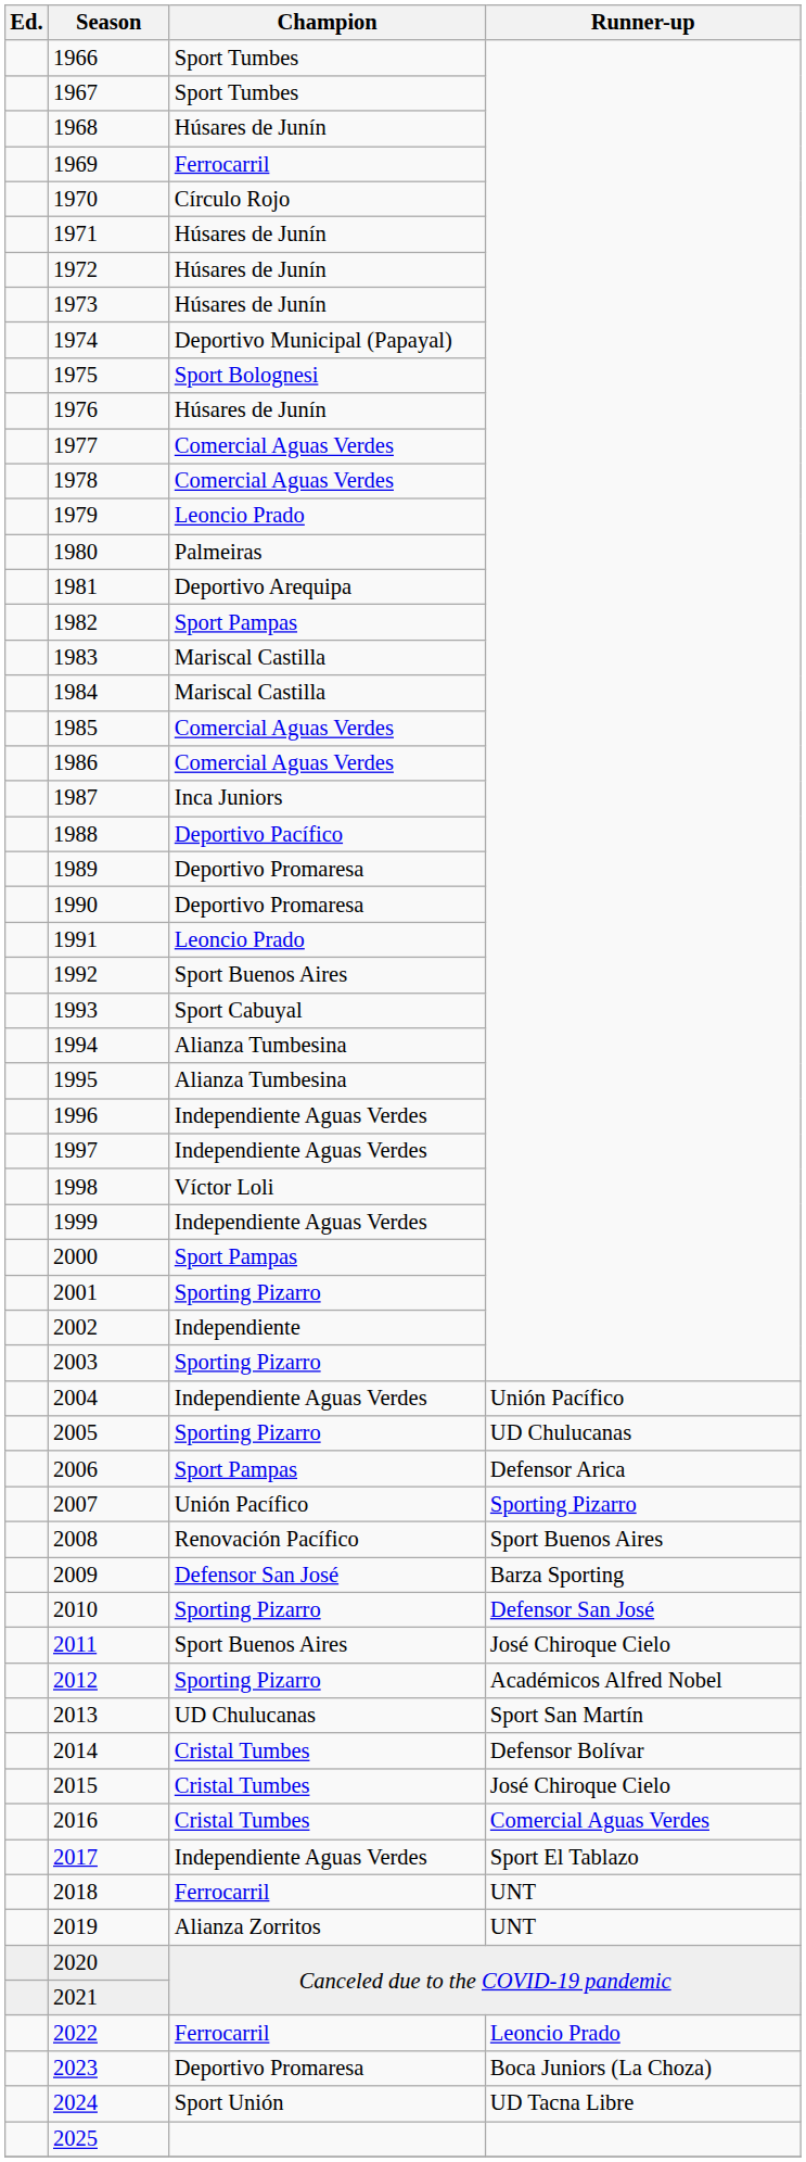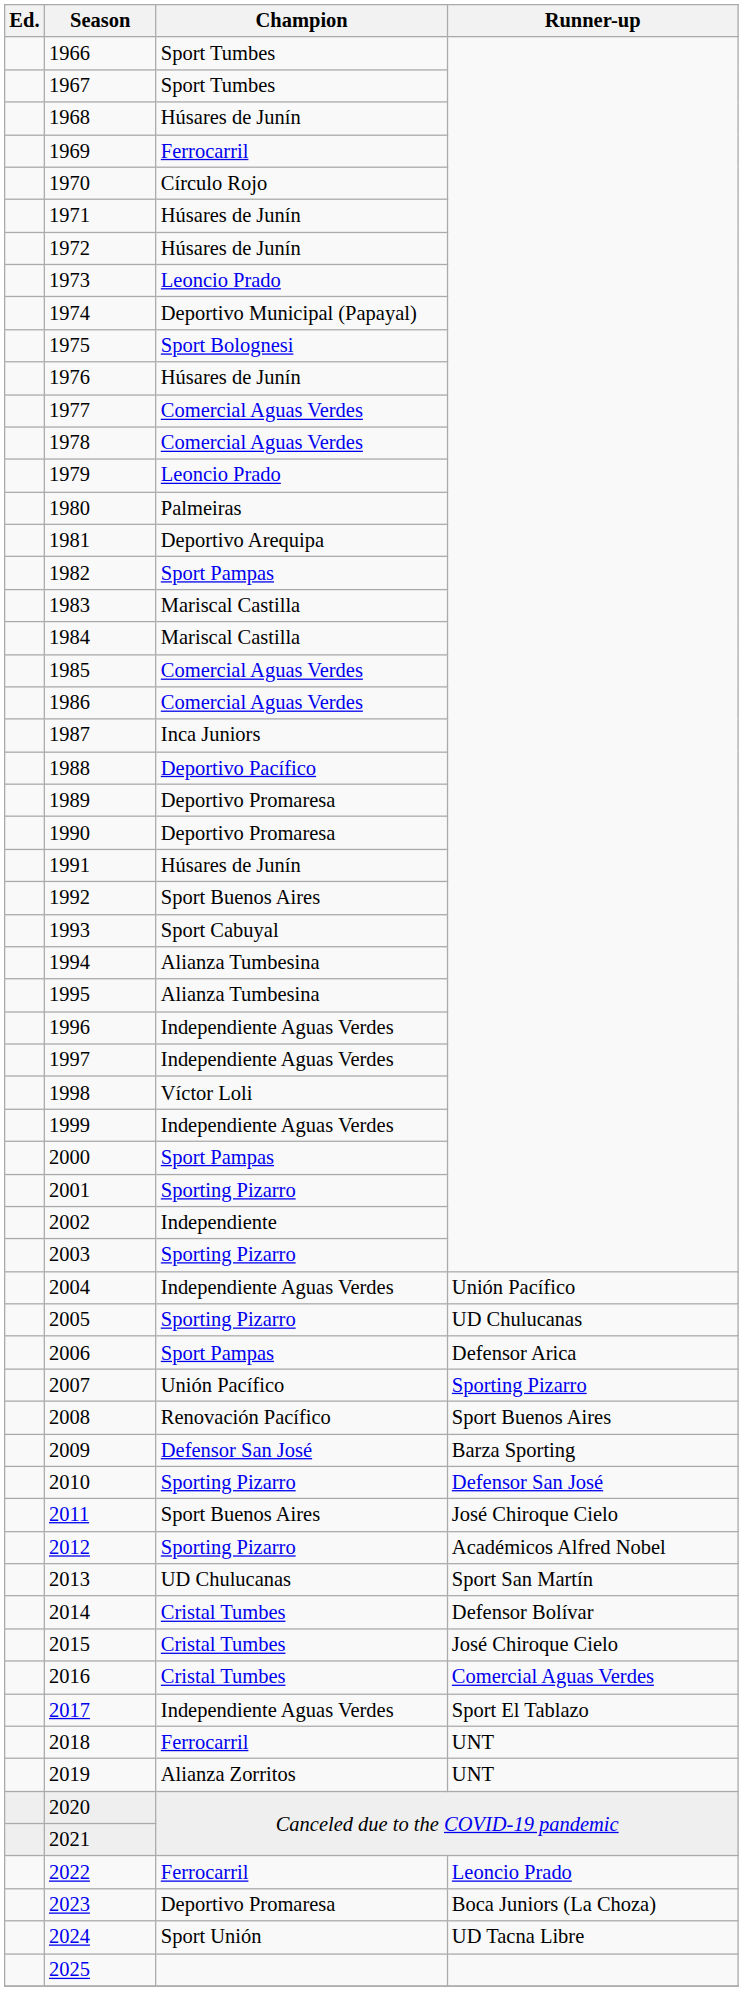 <table class="wikitable sortable">
 <tr>
 <th width=px>Ed.</th>
 <th width=80px>Season</th>
 <th width=220px>Champion</th>
 <th width=220px>Runner-up</th>
 </tr>
 <tr>
 <td></td>
 <td>1966</td>
 <td>Sport Tumbes</td>
 </tr>
 <tr>
 <td></td>
 <td>1967</td>
 <td>Sport Tumbes</td>
 </tr>
 <tr>
 <td></td>
 <td>1968</td>
 <td>Húsares de Junín</td>
 </tr>
 <tr>
 <td></td>
 <td>1969</td>
 <td><a href='#'>Ferrocarril</a></td>
 </tr>
 <tr>
 <td></td>
 <td>1970</td>
 <td>Círculo Rojo</td>
 </tr>
 <tr>
 <td></td>
 <td>1971</td>
 <td>Húsares de Junín</td>
 </tr>
 <tr>
 <td></td>
 <td>1972</td>
 <td>Húsares de Junín</td>
 </tr>
 <tr>
 <td></td>
 <td>1973</td>
-<td>Húsares de Junín</td>
+<td><a href='#'>Leoncio Prado</a></td>
 </tr>
 <tr>
 <td></td>
 <td>1974</td>
 <td>Deportivo Municipal (Papayal)</td>
 </tr>
 <tr>
 <td></td>
 <td>1975</td>
 <td><a href='#'>Sport Bolognesi</a></td>
 </tr>
 <tr>
 <td></td>
 <td>1976</td>
 <td>Húsares de Junín</td>
 </tr>
 <tr>
 <td></td>
 <td>1977</td>
 <td><a href='#'>Comercial Aguas Verdes</a></td>
 </tr>
 <tr>
 <td></td>
 <td>1978</td>
 <td><a href='#'>Comercial Aguas Verdes</a></td>
 </tr>
 <tr>
 <td></td>
 <td>1979</td>
 <td><a href='#'>Leoncio Prado</a></td>
 </tr>
 <tr>
 <td></td>
 <td>1980</td>
 <td>Palmeiras</td>
 </tr>
 <tr>
 <td></td>
 <td>1981</td>
 <td>Deportivo Arequipa</td>
 </tr>
 <tr>
 <td></td>
 <td>1982</td>
 <td><a href='#'>Sport Pampas</a></td>
 </tr>
 <tr>
 <td></td>
 <td>1983</td>
 <td>Mariscal Castilla</td>
 </tr>
 <tr>
 <td></td>
 <td>1984</td>
 <td>Mariscal Castilla</td>
 </tr>
 <tr>
 <td></td>
 <td>1985</td>
 <td><a href='#'>Comercial Aguas Verdes</a></td>
 </tr>
 <tr>
 <td></td>
 <td>1986</td>
 <td><a href='#'>Comercial Aguas Verdes</a></td>
 </tr>
 <tr>
 <td></td>
 <td>1987</td>
 <td>Inca Juniors</td>
 </tr>
 <tr>
 <td></td>
 <td>1988</td>
 <td><a href='#'>Deportivo Pacífico</a></td>
 </tr>
 <tr>
 <td></td>
 <td>1989</td>
 <td>Deportivo Promaresa</td>
 </tr>
 <tr>
 <td></td>
 <td>1990</td>
 <td>Deportivo Promaresa</td>
 </tr>
 <tr>
 <td></td>
 <td>1991</td>
-<td><a href='#'>Leoncio Prado</a></td>
+<td>Húsares de Junín</td>
 </tr>
 <tr>
 <td></td>
 <td>1992</td>
 <td>Sport Buenos Aires</td>
 </tr>
 <tr>
 <td></td>
 <td>1993</td>
 <td>Sport Cabuyal</td>
 </tr>
 <tr>
 <td></td>
 <td>1994</td>
 <td>Alianza Tumbesina</td>
 </tr>
 <tr>
 <td></td>
 <td>1995</td>
 <td>Alianza Tumbesina</td>
 </tr>
 <tr>
 <td></td>
 <td>1996</td>
 <td>Independiente Aguas Verdes</td>
 </tr>
 <tr>
 <td></td>
 <td>1997</td>
 <td>Independiente Aguas Verdes</td>
 </tr>
 <tr>
 <td></td>
 <td>1998</td>
 <td>Víctor Loli</td>
 </tr>
 <tr>
 <td></td>
 <td>1999</td>
 <td>Independiente Aguas Verdes</td>
 </tr>
 <tr>
 <td></td>
 <td>2000</td>
 <td><a href='#'>Sport Pampas</a></td>
 </tr>
 <tr>
 <td></td>
 <td>2001</td>
 <td><a href='#'>Sporting Pizarro</a></td>
 </tr>
 <tr>
 <td></td>
 <td>2002</td>
 <td>Independiente</td>
 </tr>
 <tr>
 <td></td>
 <td>2003</td>
 <td><a href='#'>Sporting Pizarro</a></td>
 </tr>
 <tr>
 <td></td>
 <td>2004</td>
 <td>Independiente Aguas Verdes</td>
 <td>Unión Pacífico</td>
 </tr>
 <tr>
 <td></td>
 <td>2005</td>
 <td><a href='#'>Sporting Pizarro</a></td>
 <td>UD Chulucanas</td>
 </tr>
 <tr>
 <td></td>
 <td>2006</td>
 <td><a href='#'>Sport Pampas</a></td>
 <td>Defensor Arica</td>
 </tr>
 <tr>
 <td></td>
 <td>2007</td>
 <td>Unión Pacífico</td>
 <td><a href='#'>Sporting Pizarro</a></td>
 </tr>
 <tr>
 <td></td>
 <td>2008</td>
 <td>Renovación Pacífico</td>
 <td>Sport Buenos Aires</td>
 </tr>
 <tr>
 <td></td>
 <td>2009</td>
 <td><a href='#'>Defensor San José</a></td>
 <td>Barza Sporting</td>
 </tr>
 <tr>
 <td></td>
 <td>2010</td>
 <td><a href='#'>Sporting Pizarro</a></td>
 <td><a href='#'>Defensor San José</a></td>
 </tr>
 <tr>
 <td></td>
 <td><a href='#'>2011</a></td>
 <td>Sport Buenos Aires</td>
 <td>José Chiroque Cielo</td>
 </tr>
 <tr>
 <td></td>
 <td><a href='#'>2012</a></td>
 <td><a href='#'>Sporting Pizarro</a></td>
 <td>Académicos Alfred Nobel</td>
 </tr>
 <tr>
 <td></td>
 <td>2013</td>
 <td>UD Chulucanas</td>
 <td>Sport San Martín</td>
 </tr>
 <tr>
 <td></td>
 <td>2014</td>
 <td><a href='#'>Cristal Tumbes</a></td>
 <td>Defensor Bolívar</td>
 </tr>
 <tr>
 <td></td>
 <td>2015</td>
 <td><a href='#'>Cristal Tumbes</a></td>
 <td>José Chiroque Cielo</td>
 </tr>
 <tr>
 <td></td>
 <td>2016</td>
 <td><a href='#'>Cristal Tumbes</a></td>
 <td><a href='#'>Comercial Aguas Verdes</a></td>
 </tr>
 <tr>
 <td></td>
 <td><a href='#'>2017</a></td>
 <td>Independiente Aguas Verdes</td>
 <td>Sport El Tablazo</td>
 </tr>
 <tr>
 <td></td>
 <td>2018</td>
 <td><a href='#'>Ferrocarril</a></td>
 <td>UNT</td>
 </tr>
 <tr>
 <td></td>
 <td>2019</td>
 <td>Alianza Zorritos</td>
 <td>UNT</td>
 </tr>
 <tr bgcolor=#efefef>
 <td></td>
 <td>2020</td>
 <td rowspan=2 colspan="2" align=center><em>Canceled due to the <a href='#'>COVID-19 pandemic</a></em></td>
 </tr>
 <tr bgcolor=#efefef>
 <td></td>
 <td>2021</td>
 </tr>
 <tr>
 <td></td>
 <td><a href='#'>2022</a></td>
 <td><a href='#'>Ferrocarril</a></td>
 <td><a href='#'>Leoncio Prado</a></td>
 </tr>
 <tr>
 <td></td>
 <td><a href='#'>2023</a></td>
 <td>Deportivo Promaresa</td>
 <td>Boca Juniors (La Choza)</td>
 </tr>
 <tr>
 <td></td>
 <td><a href='#'>2024</a></td>
 <td>Sport Unión</td>
 <td>UD Tacna Libre</td>
 </tr>
 <tr>
 <td></td>
 <td><a href='#'>2025</a></td>
 <td></td>
 <td></td>
 </tr>
 <tr>
 </tr>
 </table>
